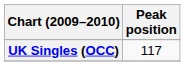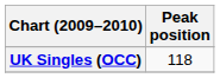 <table class="wikitable sortable plainrowheaders" style="text-align:center">
 <tr>
 <th>Chart (2009–2010)</th>
 <th>Peak<br>position</th>
 </tr>
 <tr>
 </tr>
 <tr>
 </tr>
 <tr>
 </tr>
 <tr>
 <th scope="row"><a href='#'>UK Singles</a> (<a href='#'>OCC</a>)</th>
-<td>117</td>
+<td>118</td>
 </tr>
 <tr>
 </tr>
 <tr>
 </tr>
 <tr>
 </tr>
 <tr>
 </tr>
 </table>
